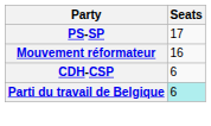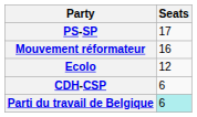 <table class="wikitable alternance">
 <tr>
 <th scope=col>Party</th>
 <th scope=col>Seats</th>
 </tr>
 <tr>
 <th scope=row><a href='#'>PS</a>-<a href='#'>SP</a></th>
 <td>17</td>
 </tr>
 <tr>
 <th scope=row><a href='#'>Mouvement réformateur</a></th>
 <td>16</td>
 </tr>
 <tr>
+<th scope=row><a href='#'>Ecolo</a></th>
+<td>12</td>
+</tr>
+<tr>
 <th scope=row><a href='#'>CDH</a>-<a href='#'>CSP</a></th>
 <td>6</td>
 </tr>
 <tr>
 <th scope=row><a href='#'>Parti du travail de Belgique</a></th>
 <td style="background: paleturquoise;">6</td>
 </tr>
 </table>
